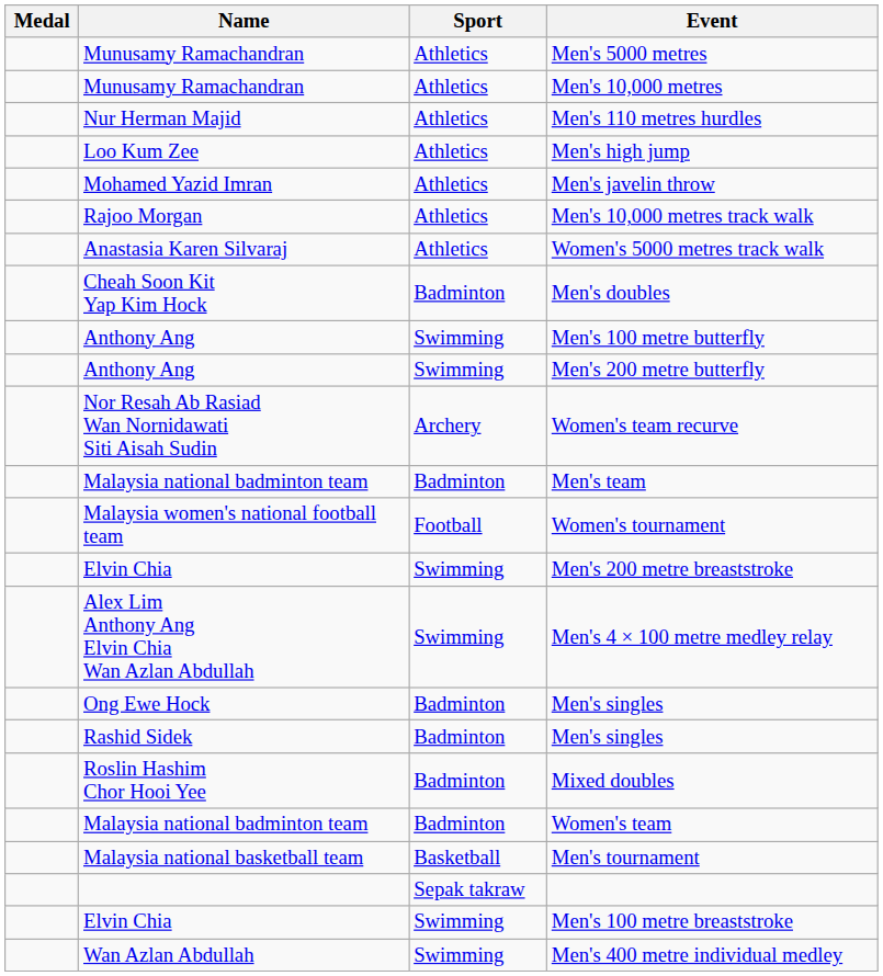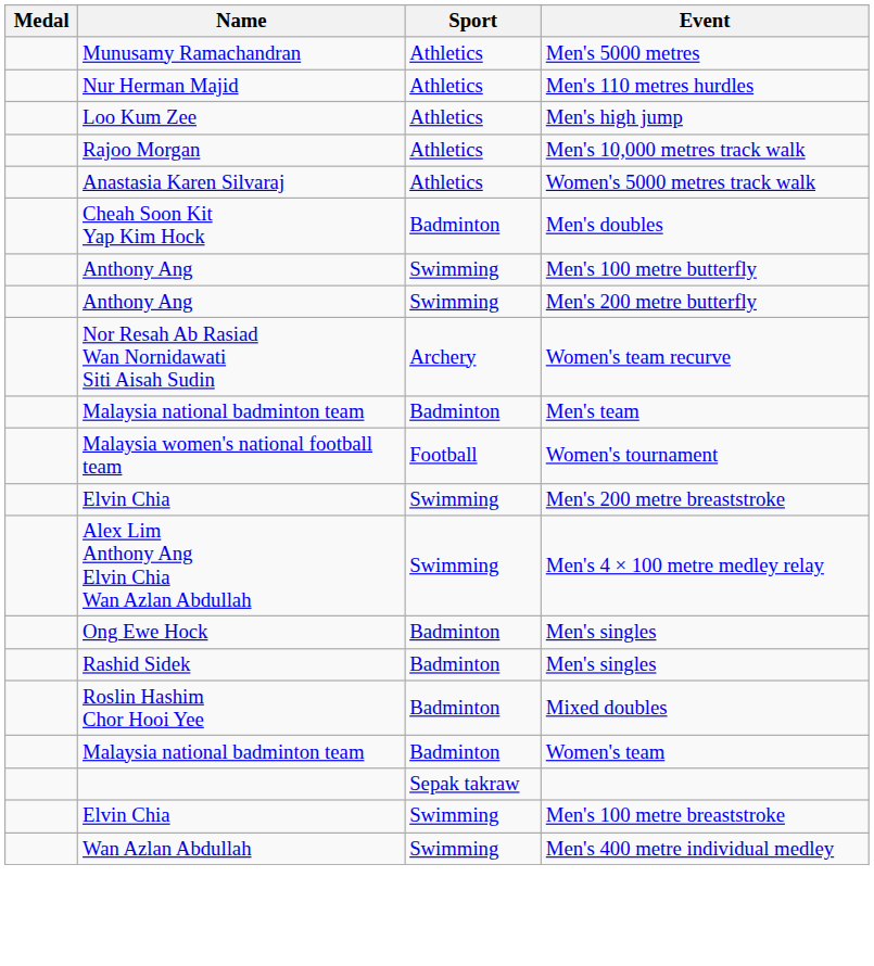 <table class="wikitable sortable" style="font-size:100%">
 <tr>
 <th width="50">Medal</th>
 <th width="250">Name</th>
 <th width="100">Sport</th>
 <th width="250">Event</th>
 </tr>
 <tr>
 <td></td>
 <td><a href='#'>Munusamy Ramachandran</a></td>
 <td><a href='#'>Athletics</a></td>
 <td><a href='#'>Men's 5000 metres</a></td>
 </tr>
 <tr>
 <td></td>
-<td><a href='#'>Munusamy Ramachandran</a></td>
-<td><a href='#'>Athletics</a></td>
-<td><a href='#'>Men's 10,000 metres</a></td>
-</tr>
-<tr>
-<td></td>
 <td><a href='#'>Nur Herman Majid</a></td>
 <td><a href='#'>Athletics</a></td>
 <td><a href='#'>Men's 110 metres hurdles</a></td>
 </tr>
 <tr>
 <td></td>
 <td><a href='#'>Loo Kum Zee</a></td>
 <td><a href='#'>Athletics</a></td>
 <td><a href='#'>Men's high jump</a></td>
-</tr>
-<tr>
-<td></td>
-<td><a href='#'>Mohamed Yazid Imran</a></td>
-<td><a href='#'>Athletics</a></td>
-<td><a href='#'>Men's javelin throw</a></td>
 </tr>
 <tr>
 <td></td>
 <td><a href='#'>Rajoo Morgan</a></td>
 <td><a href='#'>Athletics</a></td>
 <td><a href='#'>Men's 10,000 metres track walk</a></td>
 </tr>
 <tr>
 <td></td>
 <td><a href='#'>Anastasia Karen Silvaraj</a></td>
 <td><a href='#'>Athletics</a></td>
 <td><a href='#'>Women's 5000 metres track walk</a></td>
 </tr>
 <tr>
 <td></td>
 <td><a href='#'>Cheah Soon Kit</a><br><a href='#'>Yap Kim Hock</a></td>
 <td><a href='#'>Badminton</a></td>
 <td><a href='#'>Men's doubles</a></td>
 </tr>
 <tr>
 <td></td>
 <td><a href='#'>Anthony Ang</a></td>
 <td><a href='#'>Swimming</a></td>
 <td><a href='#'>Men's 100 metre butterfly</a></td>
 </tr>
 <tr>
 <td></td>
 <td><a href='#'>Anthony Ang</a></td>
 <td><a href='#'>Swimming</a></td>
 <td><a href='#'>Men's 200 metre butterfly</a></td>
 </tr>
 <tr>
 <td></td>
 <td><a href='#'>Nor Resah Ab Rasiad</a><br><a href='#'>Wan Nornidawati</a><br><a href='#'>Siti Aisah Sudin</a></td>
 <td><a href='#'>Archery</a></td>
 <td><a href='#'>Women's team recurve</a></td>
 </tr>
 <tr>
 <td></td>
 <td><a href='#'>Malaysia national badminton team</a></td>
 <td><a href='#'>Badminton</a></td>
 <td><a href='#'>Men's team</a></td>
 </tr>
 <tr>
 <td></td>
 <td><a href='#'>Malaysia women's national football team</a></td>
 <td><a href='#'>Football</a></td>
 <td><a href='#'>Women's tournament</a></td>
 </tr>
 <tr>
 <td></td>
 <td><a href='#'>Elvin Chia</a></td>
 <td><a href='#'>Swimming</a></td>
 <td><a href='#'>Men's 200 metre breaststroke</a></td>
 </tr>
 <tr>
 <td></td>
 <td><a href='#'>Alex Lim</a><br><a href='#'>Anthony Ang</a><br><a href='#'>Elvin Chia</a><br><a href='#'>Wan Azlan Abdullah</a></td>
 <td><a href='#'>Swimming</a></td>
 <td><a href='#'>Men's 4 × 100 metre medley relay</a></td>
 </tr>
 <tr>
 <td></td>
 <td><a href='#'>Ong Ewe Hock</a></td>
 <td><a href='#'>Badminton</a></td>
 <td><a href='#'>Men's singles</a></td>
 </tr>
 <tr>
 <td></td>
 <td><a href='#'>Rashid Sidek</a></td>
 <td><a href='#'>Badminton</a></td>
 <td><a href='#'>Men's singles</a></td>
 </tr>
 <tr>
 <td></td>
 <td><a href='#'>Roslin Hashim</a><br><a href='#'>Chor Hooi Yee</a></td>
 <td><a href='#'>Badminton</a></td>
 <td><a href='#'>Mixed doubles</a></td>
 </tr>
 <tr>
 <td></td>
 <td><a href='#'>Malaysia national badminton team</a></td>
 <td><a href='#'>Badminton</a></td>
 <td><a href='#'>Women's team</a></td>
 </tr>
 <tr>
 <td></td>
-<td><a href='#'>Malaysia national basketball team</a></td>
-<td><a href='#'>Basketball</a></td>
-<td><a href='#'>Men's tournament</a></td>
-</tr>
-<tr>
-<td></td>
 <td></td>
 <td><a href='#'>Sepak takraw</a></td>
 <td></td>
 </tr>
 <tr>
 <td></td>
 <td><a href='#'>Elvin Chia</a></td>
 <td><a href='#'>Swimming</a></td>
 <td><a href='#'>Men's 100 metre breaststroke</a></td>
 </tr>
 <tr>
 <td></td>
 <td><a href='#'>Wan Azlan Abdullah</a></td>
 <td><a href='#'>Swimming</a></td>
 <td><a href='#'>Men's 400 metre individual medley</a></td>
 </tr>
 </table>
